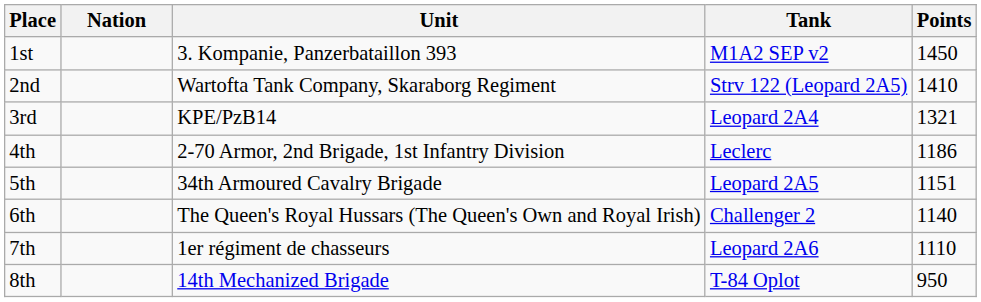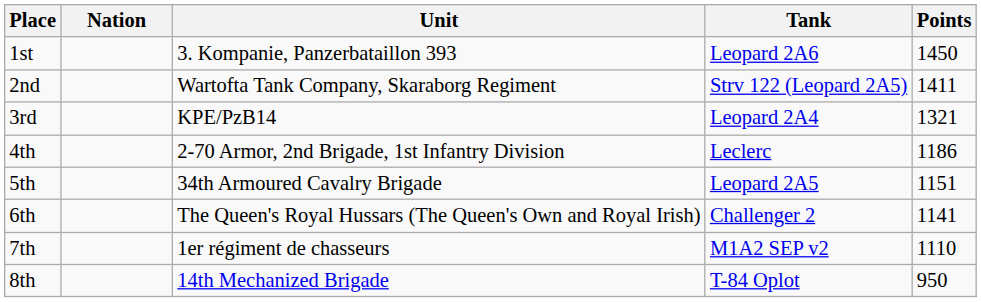 <table class="wikitable">
 <tr>
 <th>Place</th>
 <th style=width:5em>Nation</th>
 <th>Unit</th>
 <th>Tank</th>
 <th>Points</th>
 </tr>
 <tr>
 <td>1st</td>
 <td></td>
 <td>3. Kompanie, Panzerbataillon 393</td>
-<td><a href='#'>M1A2 SEP v2</a></td>
+<td><a href='#'>Leopard 2A6</a></td>
 <td>1450</td>
 </tr>
 <tr>
 <td>2nd</td>
 <td></td>
 <td>Wartofta Tank Company, Skaraborg Regiment</td>
 <td><a href='#'>Strv 122 (Leopard 2A5)</a></td>
-<td>1410</td>
+<td>1411</td>
 </tr>
 <tr>
 <td>3rd</td>
 <td></td>
 <td>KPE/PzB14</td>
 <td><a href='#'>Leopard 2A4</a></td>
 <td>1321</td>
 </tr>
 <tr>
 <td>4th</td>
 <td></td>
 <td>2-70 Armor, 2nd Brigade, 1st Infantry Division</td>
 <td><a href='#'>Leclerc</a></td>
 <td>1186</td>
 </tr>
 <tr>
 <td>5th</td>
 <td></td>
 <td>34th Armoured Cavalry Brigade</td>
 <td><a href='#'>Leopard 2A5</a></td>
 <td>1151</td>
 </tr>
 <tr>
 <td>6th</td>
 <td></td>
 <td>The Queen's Royal Hussars (The Queen's Own and Royal Irish)</td>
 <td><a href='#'>Challenger 2</a></td>
-<td>1140</td>
+<td>1141</td>
 </tr>
 <tr>
 <td>7th</td>
 <td></td>
 <td>1er régiment de chasseurs</td>
-<td><a href='#'>Leopard 2A6</a></td>
+<td><a href='#'>M1A2 SEP v2</a></td>
 <td>1110</td>
 </tr>
 <tr>
 <td>8th</td>
 <td></td>
 <td><a href='#'>14th Mechanized Brigade</a></td>
 <td><a href='#'>T-84 Oplot</a></td>
 <td>950</td>
 </tr>
 </table>
